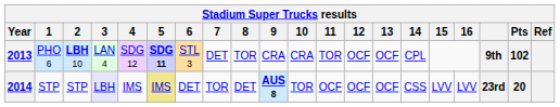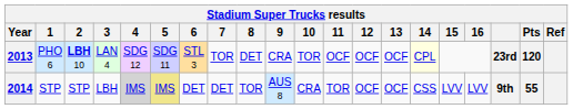 <table class="wikitable" style="text-align:center; font-size:80%">
 <tr>
 <th colspan=45><a href='#'>Stadium Super Trucks</a> results</th>
 </tr>
 <tr>
 <th>Year</th>
 <th>1</th>
 <th>2</th>
 <th>3</th>
 <th>4</th>
 <th>5</th>
 <th>6</th>
 <th>7</th>
 <th>8</th>
 <th>9</th>
 <th>10</th>
 <th>11</th>
 <th>12</th>
 <th>13</th>
 <th>14</th>
 <th>15</th>
 <th>16</th>
 <th></th>
 <th>Pts</th>
 <th>Ref</th>
 </tr>
 <tr>
 <th><a href='#'>2013</a></th>
 <td style="background:#CFEAFF;"><a href='#'>PHO</a><br><small>6</small></td>
 <td style="background:#CFEAFF;"><strong><a href='#'>LBH</a></strong><br><small>10</small></td>
 <td style="background:#DFFFDF;"><a href='#'>LAN</a><br><small>4</small></td>
 <td style="background:#EFCFFF;"><a href='#'>SDG</a><br><small>12</small></td>
-<td style="background:#CFCFFF;"><strong><a href='#'>SDG</a><br><small>11</small></strong></td>
+<td style="background:#CFCFFF;"><a href='#'>SDG</a><br><small>11</small></td>
 <td style="background:#FFDF9F;"><a href='#'>STL</a><br><small>3</small></td>
+<td><a href='#'>TOR</a></td>
 <td><a href='#'>DET</a></td>
-<td><a href='#'>TOR</a></td>
-<td><a href='#'>CRA</a></td>
 <td><a href='#'>CRA</a></td>
 <td><a href='#'>TOR</a></td>
 <td><a href='#'>OCF</a></td>
 <td><a href='#'>OCF</a></td>
-<td><a href='#'>CPL</a></td>
+<td><a href='#'>OCF</a></td>
+<td style="background: lightyellow;"><a href='#'>CPL</a></td>
 <td colspan=2></td>
-<th>9th</th>
-<th>102</th>
+<th>23rd</th>
+<th>120</th>
 <th></th>
 </tr>
 <tr>
 <th><a href='#'>2014</a></th>
 <td><a href='#'>STP</a></td>
 <td><a href='#'>STP</a></td>
-<td style="background: lavender;"><a href='#'>LBH</a></td>
-<td><a href='#'>IMS</a></td>
+<td><a href='#'>LBH</a></td>
+<td style="background: lightgrey;"><a href='#'>IMS</a></td>
 <td style="background: khaki;"><a href='#'>IMS</a></td>
 <td><a href='#'>DET</a></td>
+<td><a href='#'>DET</a></td>
 <td><a href='#'>TOR</a></td>
-<td><a href='#'>DET</a></td>
-<td style="background:#CFEAFF;"><strong><a href='#'>AUS</a><br><small>8</small></strong></td>
+<td style="background:#CFEAFF;"><a href='#'>AUS</a><br><small>8</small></td>
+<td><a href='#'>CRA</a></td>
 <td><a href='#'>TOR</a></td>
-<td><a href='#'>OCF</a></td>
 <td><a href='#'>OCF</a></td>
 <td><a href='#'>OCF</a></td>
 <td><a href='#'>CSS</a></td>
 <td><a href='#'>LVV</a></td>
 <td><a href='#'>LVV</a></td>
-<th>23rd</th>
-<th>20</th>
+<th>9th</th>
+<th>55</th>
 <th></th>
 </tr>
 </table>
